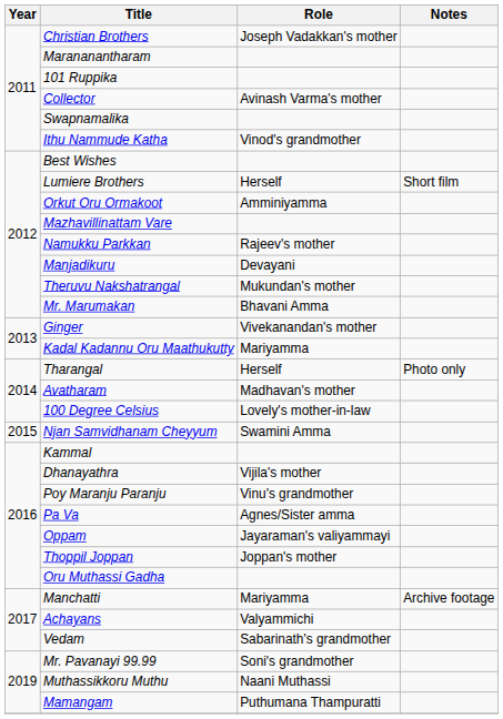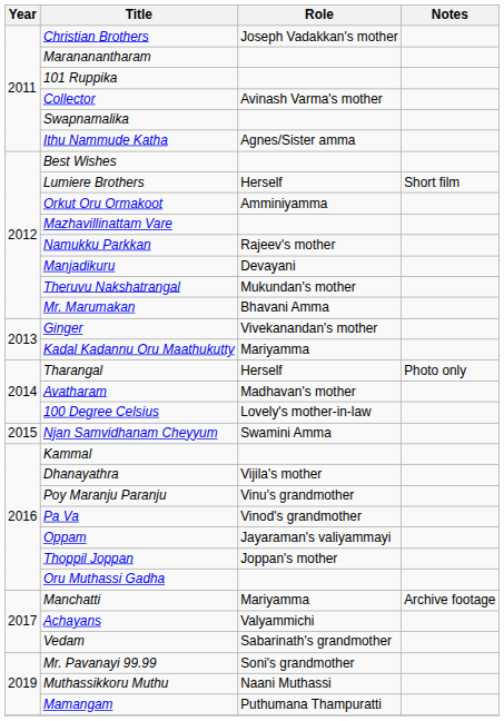 <table class="wikitable sortable">
 <tr>
 <th>Year</th>
 <th>Title</th>
 <th>Role</th>
 <th class="unsortable">Notes</th>
 </tr>
 <tr>
 <td rowspan=6>2011</td>
 <td><em><a href='#'>Christian Brothers</a></em></td>
 <td>Joseph Vadakkan's mother</td>
 <td></td>
 </tr>
 <tr>
 <td><em>Marananantharam</em></td>
 <td></td>
 <td></td>
 </tr>
 <tr>
 <td><em>101 Ruppika</em></td>
 <td></td>
 <td></td>
 </tr>
 <tr>
 <td><em><a href='#'>Collector</a></em></td>
 <td>Avinash Varma's mother</td>
 <td></td>
 </tr>
 <tr>
 <td><em>Swapnamalika</em></td>
 <td></td>
 <td></td>
 </tr>
 <tr>
 <td><em><a href='#'>Ithu Nammude Katha</a></em></td>
-<td>Vinod's grandmother</td>
+<td>Agnes/Sister amma</td>
 <td></td>
 </tr>
 <tr>
 <td rowspan=8>2012</td>
 <td><em>Best Wishes</em></td>
 <td></td>
 <td></td>
 </tr>
 <tr>
 <td><em>Lumiere Brothers</em></td>
 <td>Herself</td>
 <td>Short film</td>
 </tr>
 <tr>
 <td><em><a href='#'>Orkut Oru Ormakoot</a></em></td>
 <td>Amminiyamma</td>
 <td></td>
 </tr>
 <tr>
 <td><em><a href='#'>Mazhavillinattam Vare</a></em></td>
 <td></td>
 <td></td>
 </tr>
 <tr>
 <td><em><a href='#'>Namukku Parkkan</a></em></td>
 <td>Rajeev's mother</td>
 <td></td>
 </tr>
 <tr>
 <td><em><a href='#'>Manjadikuru</a></em></td>
 <td>Devayani</td>
 <td></td>
 </tr>
 <tr>
 <td><em><a href='#'>Theruvu Nakshatrangal</a></em></td>
 <td>Mukundan's mother</td>
 <td></td>
 </tr>
 <tr>
 <td><em><a href='#'>Mr. Marumakan</a></em></td>
 <td>Bhavani Amma</td>
 <td></td>
 </tr>
 <tr>
 <td rowspan=2>2013</td>
 <td><em><a href='#'>Ginger</a></em></td>
 <td>Vivekanandan's mother</td>
 <td></td>
 </tr>
 <tr>
 <td><em><a href='#'>Kadal Kadannu Oru Maathukutty</a></em></td>
 <td>Mariyamma</td>
 <td></td>
 </tr>
 <tr>
 <td rowspan=3>2014</td>
 <td><em>Tharangal</em></td>
 <td>Herself</td>
 <td>Photo only</td>
 </tr>
 <tr>
 <td><em><a href='#'>Avatharam</a></em></td>
 <td>Madhavan's mother</td>
 <td></td>
 </tr>
 <tr>
 <td><em><a href='#'>100 Degree Celsius</a></em></td>
 <td>Lovely's mother-in-law</td>
 <td></td>
 </tr>
 <tr>
 <td>2015</td>
 <td><em><a href='#'>Njan Samvidhanam Cheyyum</a></em></td>
 <td>Swamini Amma</td>
 <td></td>
 </tr>
 <tr>
 <td rowspan=7>2016</td>
 <td><em>Kammal</em></td>
 <td></td>
 <td></td>
 </tr>
 <tr>
 <td><em>Dhanayathra</em></td>
 <td>Vijila's mother</td>
 <td></td>
 </tr>
 <tr>
 <td><em>Poy Maranju Paranju</em></td>
 <td>Vinu's grandmother</td>
 <td></td>
 </tr>
 <tr>
 <td><em><a href='#'>Pa Va</a></em></td>
-<td>Agnes/Sister amma</td>
+<td>Vinod's grandmother</td>
 <td></td>
 </tr>
 <tr>
 <td><em><a href='#'>Oppam</a></em></td>
 <td>Jayaraman's valiyammayi</td>
 <td></td>
 </tr>
 <tr>
 <td><em><a href='#'>Thoppil Joppan</a></em></td>
 <td>Joppan's mother</td>
 <td></td>
 </tr>
 <tr>
 <td><em><a href='#'>Oru Muthassi Gadha</a></em></td>
 <td></td>
 <td></td>
 </tr>
 <tr>
 <td rowspan=3>2017</td>
 <td><em>Manchatti</em></td>
 <td>Mariyamma</td>
 <td>Archive footage</td>
 </tr>
 <tr>
 <td><em><a href='#'>Achayans</a></em></td>
 <td>Valyammichi</td>
 <td></td>
 </tr>
 <tr>
 <td><em>Vedam</em></td>
 <td>Sabarinath's grandmother</td>
 <td></td>
 </tr>
 <tr>
 <td rowspan=3>2019</td>
 <td><em>Mr. Pavanayi 99.99</em></td>
 <td>Soni's grandmother</td>
 <td></td>
 </tr>
 <tr>
 <td><em>Muthassikkoru Muthu</em></td>
 <td>Naani Muthassi</td>
 <td></td>
 </tr>
 <tr>
 <td><em><a href='#'>Mamangam</a></em></td>
 <td>Puthumana Thampuratti</td>
 <td></td>
 </tr>
 <tr>
 </tr>
 </table>
